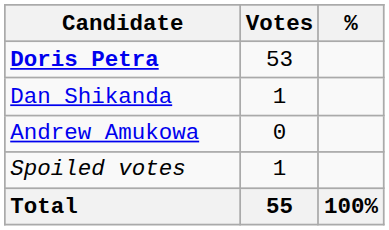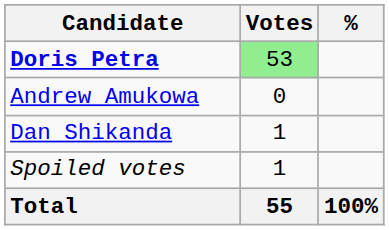 <table class="wikitable" style="text-align: center;">
 <tr>
 <th width="130">Candidate</th>
 <th>Votes</th>
 <th>%</th>
 </tr>
 <tr>
 <td style="text-align: left;"><strong><a href='#'>Doris Petra</a></strong></td>
-<td>53</td>
+<td style="background: lightgreen;">53</td>
+<td></td>
+</tr>
+<tr>
+<td style="text-align: left;"><a href='#'>Andrew Amukowa</a></td>
+<td>0</td>
 <td></td>
 </tr>
 <tr>
 <td style="text-align: left;"><a href='#'>Dan Shikanda</a></td>
 <td>1</td>
-<td></td>
-</tr>
-<tr>
-<td style="text-align: left;"><a href='#'>Andrew Amukowa</a></td>
-<td>0</td>
 <td></td>
 </tr>
 <tr>
 <td style="text-align: left;"><em>Spoiled votes</em></td>
 <td>1</td>
 <td></td>
 </tr>
 <tr>
 <th style="text-align: left;">Total</th>
 <th>55</th>
 <th>100%</th>
 </tr>
 </table>
